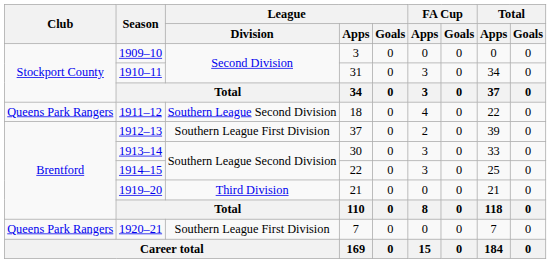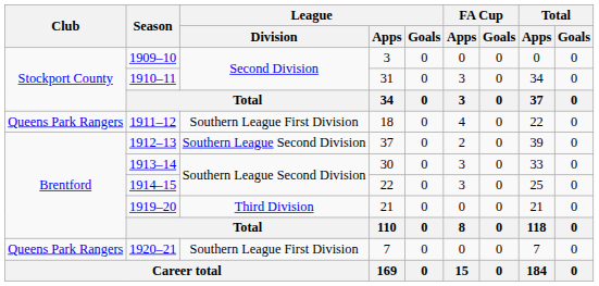 <table class="wikitable" style="text-align: center;">
 <tr>
 <th rowspan="2">Club</th>
 <th rowspan="2">Season</th>
 <th colspan="3">League</th>
 <th colspan="2">FA Cup</th>
 <th colspan="2">Total</th>
 </tr>
 <tr>
 <th>Division</th>
 <th>Apps</th>
 <th>Goals</th>
 <th>Apps</th>
 <th>Goals</th>
 <th>Apps</th>
 <th>Goals</th>
 </tr>
 <tr>
 <td rowspan="3"><a href='#'>Stockport County</a></td>
 <td><a href='#'>1909–10</a></td>
 <td rowspan="2"><a href='#'>Second Division</a></td>
 <td>3</td>
 <td>0</td>
 <td>0</td>
 <td>0</td>
 <td>0</td>
 <td>0</td>
 </tr>
 <tr>
 <td><a href='#'>1910–11</a></td>
 <td>31</td>
 <td>0</td>
 <td>3</td>
 <td>0</td>
 <td>34</td>
 <td>0</td>
 </tr>
 <tr>
 <th colspan="2">Total</th>
 <th>34</th>
 <th>0</th>
 <th>3</th>
 <th>0</th>
 <th>37</th>
 <th>0</th>
 </tr>
 <tr>
 <td><a href='#'>Queens Park Rangers</a></td>
 <td><a href='#'>1911–12</a></td>
-<td><a href='#'>Southern League</a> Second Division</td>
+<td>Southern League First Division</td>
 <td>18</td>
 <td>0</td>
 <td>4</td>
 <td>0</td>
 <td>22</td>
 <td>0</td>
 </tr>
 <tr>
 <td rowspan="5"><a href='#'>Brentford</a></td>
 <td><a href='#'>1912–13</a></td>
-<td>Southern League First Division</td>
+<td><a href='#'>Southern League</a> Second Division</td>
 <td>37</td>
 <td>0</td>
 <td>2</td>
 <td>0</td>
 <td>39</td>
 <td>0</td>
 </tr>
 <tr>
 <td><a href='#'>1913–14</a></td>
 <td rowspan="2">Southern League Second Division</td>
 <td>30</td>
 <td>0</td>
 <td>3</td>
 <td>0</td>
 <td>33</td>
 <td>0</td>
 </tr>
 <tr>
 <td><a href='#'>1914–15</a></td>
 <td>22</td>
 <td>0</td>
 <td>3</td>
 <td>0</td>
 <td>25</td>
 <td>0</td>
 </tr>
 <tr>
 <td><a href='#'>1919–20</a></td>
 <td><a href='#'>Third Division</a></td>
 <td>21</td>
 <td>0</td>
 <td>0</td>
 <td>0</td>
 <td>21</td>
 <td>0</td>
 </tr>
 <tr>
 <th colspan="2">Total</th>
 <th>110</th>
 <th>0</th>
 <th>8</th>
 <th>0</th>
 <th>118</th>
 <th>0</th>
 </tr>
 <tr>
 <td><a href='#'>Queens Park Rangers</a></td>
 <td><a href='#'>1920–21</a></td>
 <td>Southern League First Division</td>
 <td>7</td>
 <td>0</td>
 <td>0</td>
 <td>0</td>
 <td>7</td>
 <td>0</td>
 </tr>
 <tr>
 <th colspan="3">Career total</th>
 <th>169</th>
 <th>0</th>
 <th>15</th>
 <th>0</th>
 <th>184</th>
 <th>0</th>
 </tr>
 </table>
